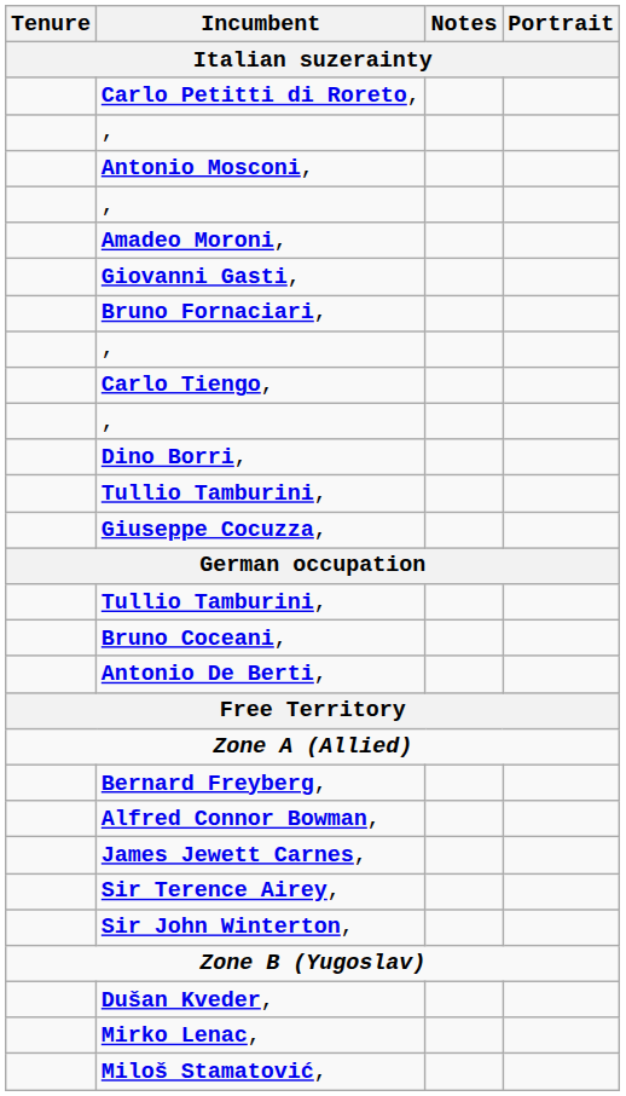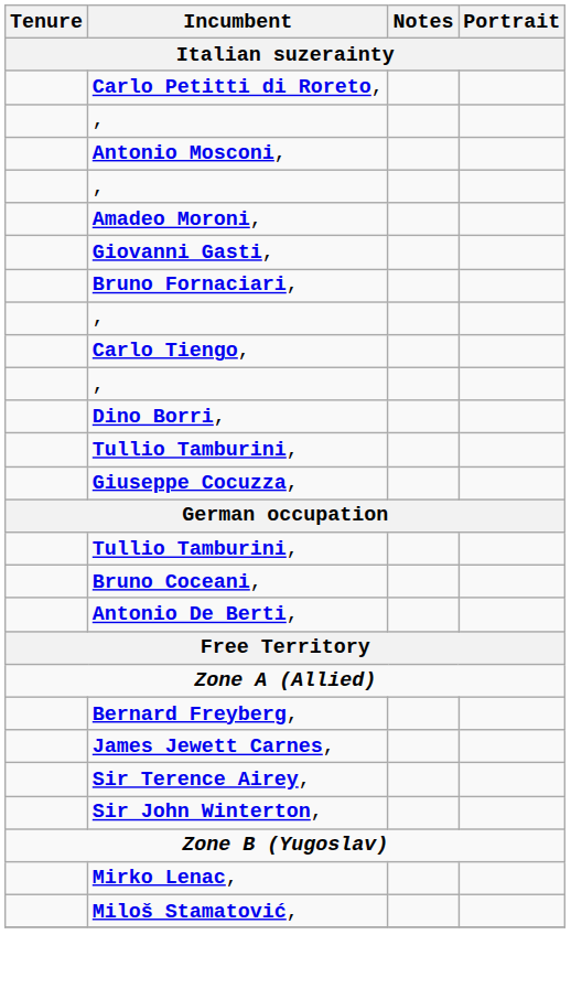 <table class="wikitable">
 <tr align=left>
 <th>Tenure</th>
 <th>Incumbent</th>
 <th>Notes</th>
 <th width=50px>Portrait</th>
 </tr>
 <tr valign=top align=center>
 <th colspan="4">Italian suzerainty</th>
 </tr>
 <tr valign=top>
 <td></td>
 <td><strong><a href='#'>Carlo Petitti di Roreto</a></strong>, </td>
 <td> </td>
 <td></td>
 </tr>
 <tr valign=top>
 <td></td>
 <td><strong></strong>, </td>
 <td> </td>
 <td></td>
 </tr>
 <tr valign=top>
 <td></td>
 <td><strong><a href='#'>Antonio Mosconi</a></strong>, </td>
 <td> </td>
 <td></td>
 </tr>
 <tr valign=top>
 <td></td>
 <td><strong></strong>, </td>
 <td> </td>
 <td></td>
 </tr>
 <tr valign=top>
 <td></td>
 <td><strong><a href='#'>Amadeo Moroni</a></strong>, </td>
 <td> </td>
 <td></td>
 </tr>
 <tr valign=top>
 <td></td>
 <td><strong><a href='#'>Giovanni Gasti</a></strong>, </td>
 <td> </td>
 <td></td>
 </tr>
 <tr valign=top>
 <td></td>
 <td><strong><a href='#'>Bruno Fornaciari</a></strong>, </td>
 <td> </td>
 <td></td>
 </tr>
 <tr valign=top>
 <td></td>
 <td><strong></strong>, </td>
 <td> </td>
 <td></td>
 </tr>
 <tr valign=top>
 <td></td>
 <td><strong><a href='#'>Carlo Tiengo</a></strong>, </td>
 <td> </td>
 <td></td>
 </tr>
 <tr valign=top>
 <td></td>
 <td><strong></strong>, </td>
 <td> </td>
 <td></td>
 </tr>
 <tr valign=top>
 <td></td>
 <td><strong><a href='#'>Dino Borri</a></strong>, </td>
 <td> </td>
 <td></td>
 </tr>
 <tr valign=top>
 <td></td>
 <td><strong><a href='#'>Tullio Tamburini</a></strong>, </td>
 <td></td>
 <td></td>
 </tr>
 <tr valign=top>
 <td></td>
 <td><strong><a href='#'>Giuseppe Cocuzza</a></strong>, </td>
 <td> </td>
 <td></td>
 </tr>
 <tr valign=top align=center>
 <th colspan="4">German occupation</th>
 </tr>
 <tr valign=top>
 <td></td>
 <td><strong><a href='#'>Tullio Tamburini</a></strong>, </td>
 <td></td>
 <td></td>
 </tr>
 <tr valign=top>
 <td></td>
 <td><strong><a href='#'>Bruno Coceani</a></strong>, </td>
 <td></td>
 <td></td>
 </tr>
 <tr valign=top>
 <td></td>
 <td><strong><a href='#'>Antonio De Berti</a></strong>, </td>
 <td></td>
 <td></td>
 </tr>
 <tr valign=top align=center>
 <th colspan="4">Free Territory</th>
 </tr>
 <tr valign=top align=center>
 <td colspan="4"><strong><em>Zone A (Allied)</em></strong></td>
 </tr>
 <tr valign=top>
 <td></td>
 <td><strong><a href='#'>Bernard Freyberg</a></strong>, </td>
 <td></td>
 <td></td>
 </tr>
 <tr valign=top>
 <td></td>
-<td><strong><a href='#'>Alfred Connor Bowman</a></strong>, </td>
-<td></td>
-<td></td>
-</tr>
-<tr valign=top>
-<td></td>
 <td><strong><a href='#'>James Jewett Carnes</a></strong>, </td>
 <td></td>
 <td></td>
 </tr>
 <tr valign=top>
 <td></td>
 <td><strong><a href='#'>Sir Terence Airey</a></strong>, </td>
 <td></td>
 <td><br></td>
 </tr>
 <tr valign=top>
 <td></td>
 <td><strong><a href='#'>Sir John Winterton</a></strong>, </td>
 <td></td>
 <td><br></td>
 </tr>
 <tr valign=top align=center>
 <td colspan="4"><strong><em>Zone B (Yugoslav)</em></strong></td>
 </tr>
 <tr valign=top>
 <td></td>
-<td><strong><a href='#'>Dušan Kveder</a></strong>, </td>
-<td> </td>
-<td></td>
-</tr>
-<tr valign=top>
-<td></td>
 <td><strong><a href='#'>Mirko Lenac</a></strong>, </td>
 <td> </td>
 <td></td>
 </tr>
 <tr valign=top>
 <td></td>
 <td><strong><a href='#'>Miloš Stamatović</a></strong>, </td>
 <td> </td>
 <td></td>
 </tr>
 <tr valign=top>
 </tr>
 </table>
